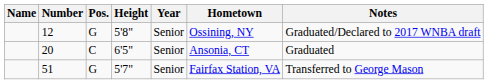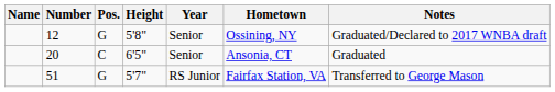 <table class="wikitable sortable" border="1">
 <tr>
 <th>Name</th>
 <th>Number</th>
 <th>Pos.</th>
 <th>Height</th>
 <th>Year</th>
 <th>Hometown</th>
 <th class="unsortable">Notes</th>
 </tr>
 <tr>
 <td></td>
 <td>12</td>
 <td>G</td>
 <td>5'8"</td>
 <td>Senior</td>
 <td><a href='#'>Ossining, NY</a></td>
 <td>Graduated/Declared to <a href='#'>2017 WNBA draft</a></td>
 </tr>
 <tr>
 <td></td>
 <td>20</td>
 <td>C</td>
 <td>6'5"</td>
 <td>Senior</td>
 <td><a href='#'>Ansonia, CT</a></td>
 <td>Graduated</td>
 </tr>
 <tr>
 <td></td>
 <td>51</td>
 <td>G</td>
 <td>5'7"</td>
-<td>Senior</td>
+<td>RS Junior</td>
 <td><a href='#'>Fairfax Station, VA</a></td>
 <td>Transferred to <a href='#'>George Mason</a></td>
 </tr>
 </table>
